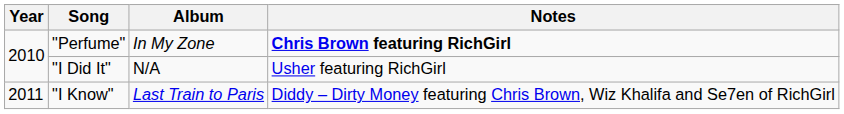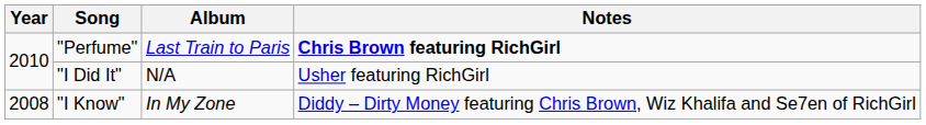 <table class="wikitable">
 <tr>
 <th>Year</th>
 <th>Song</th>
 <th>Album</th>
 <th>Notes</th>
 </tr>
 <tr>
 <td rowspan= "2">2010</td>
 <td>"Perfume"</td>
-<td><em>In My Zone</em></td>
+<td><em><a href='#'>Last Train to Paris</a></em></td>
 <td><strong><a href='#'>Chris Brown</a> featuring RichGirl</strong></td>
 </tr>
 <tr>
 <td>"I Did It"</td>
 <td>N/A</td>
 <td><a href='#'>Usher</a> featuring RichGirl</td>
 </tr>
 <tr>
-<td>2011</td>
+<td>2008</td>
 <td>"I Know"</td>
-<td><em><a href='#'>Last Train to Paris</a></em></td>
+<td><em>In My Zone</em></td>
 <td><a href='#'>Diddy – Dirty Money</a> featuring <a href='#'>Chris Brown</a>, Wiz Khalifa and Se7en of RichGirl </td>
 </tr>
 </table>
